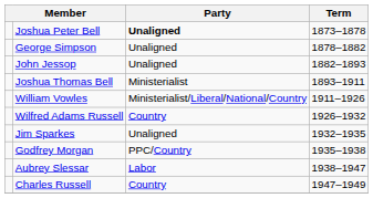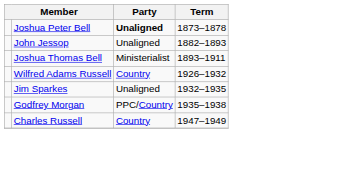 <table class="wikitable">
 <tr>
 <th colspan="2">Member</th>
 <th>Party</th>
 <th>Term</th>
 </tr>
 <tr>
 <td> </td>
 <td><a href='#'>Joshua Peter Bell</a></td>
 <td><strong>Unaligned</strong></td>
 <td>1873–1878</td>
 </tr>
 <tr>
 <td> </td>
-<td><a href='#'>George Simpson</a></td>
-<td>Unaligned</td>
-<td>1878–1882</td>
-</tr>
-<tr>
-<td> </td>
 <td><a href='#'>John Jessop</a></td>
 <td>Unaligned</td>
 <td>1882–1893</td>
 </tr>
 <tr>
 <td> </td>
 <td><a href='#'>Joshua Thomas Bell</a></td>
 <td>Ministerialist</td>
 <td>1893–1911</td>
-</tr>
-<tr>
-<td> </td>
-<td><a href='#'>William Vowles</a></td>
-<td>Ministerialist/<a href='#'>Liberal</a>/<a href='#'>National</a>/<a href='#'>Country</a></td>
-<td>1911–1926</td>
 </tr>
 <tr>
 <td> </td>
 <td><a href='#'>Wilfred Adams Russell</a></td>
 <td><a href='#'>Country</a></td>
 <td>1926–1932</td>
 </tr>
 <tr>
 <td> </td>
 <td><a href='#'>Jim Sparkes</a></td>
 <td>Unaligned</td>
 <td>1932–1935</td>
 </tr>
 <tr>
 <td> </td>
 <td><a href='#'>Godfrey Morgan</a></td>
 <td>PPC/<a href='#'>Country</a></td>
 <td>1935–1938</td>
 </tr>
 <tr>
 <td> </td>
-<td><a href='#'>Aubrey Slessar</a></td>
-<td><a href='#'>Labor</a></td>
-<td>1938–1947</td>
-</tr>
-<tr>
-<td> </td>
 <td><a href='#'>Charles Russell</a></td>
 <td><a href='#'>Country</a></td>
 <td>1947–1949</td>
 </tr>
 <tr>
 </tr>
 </table>
